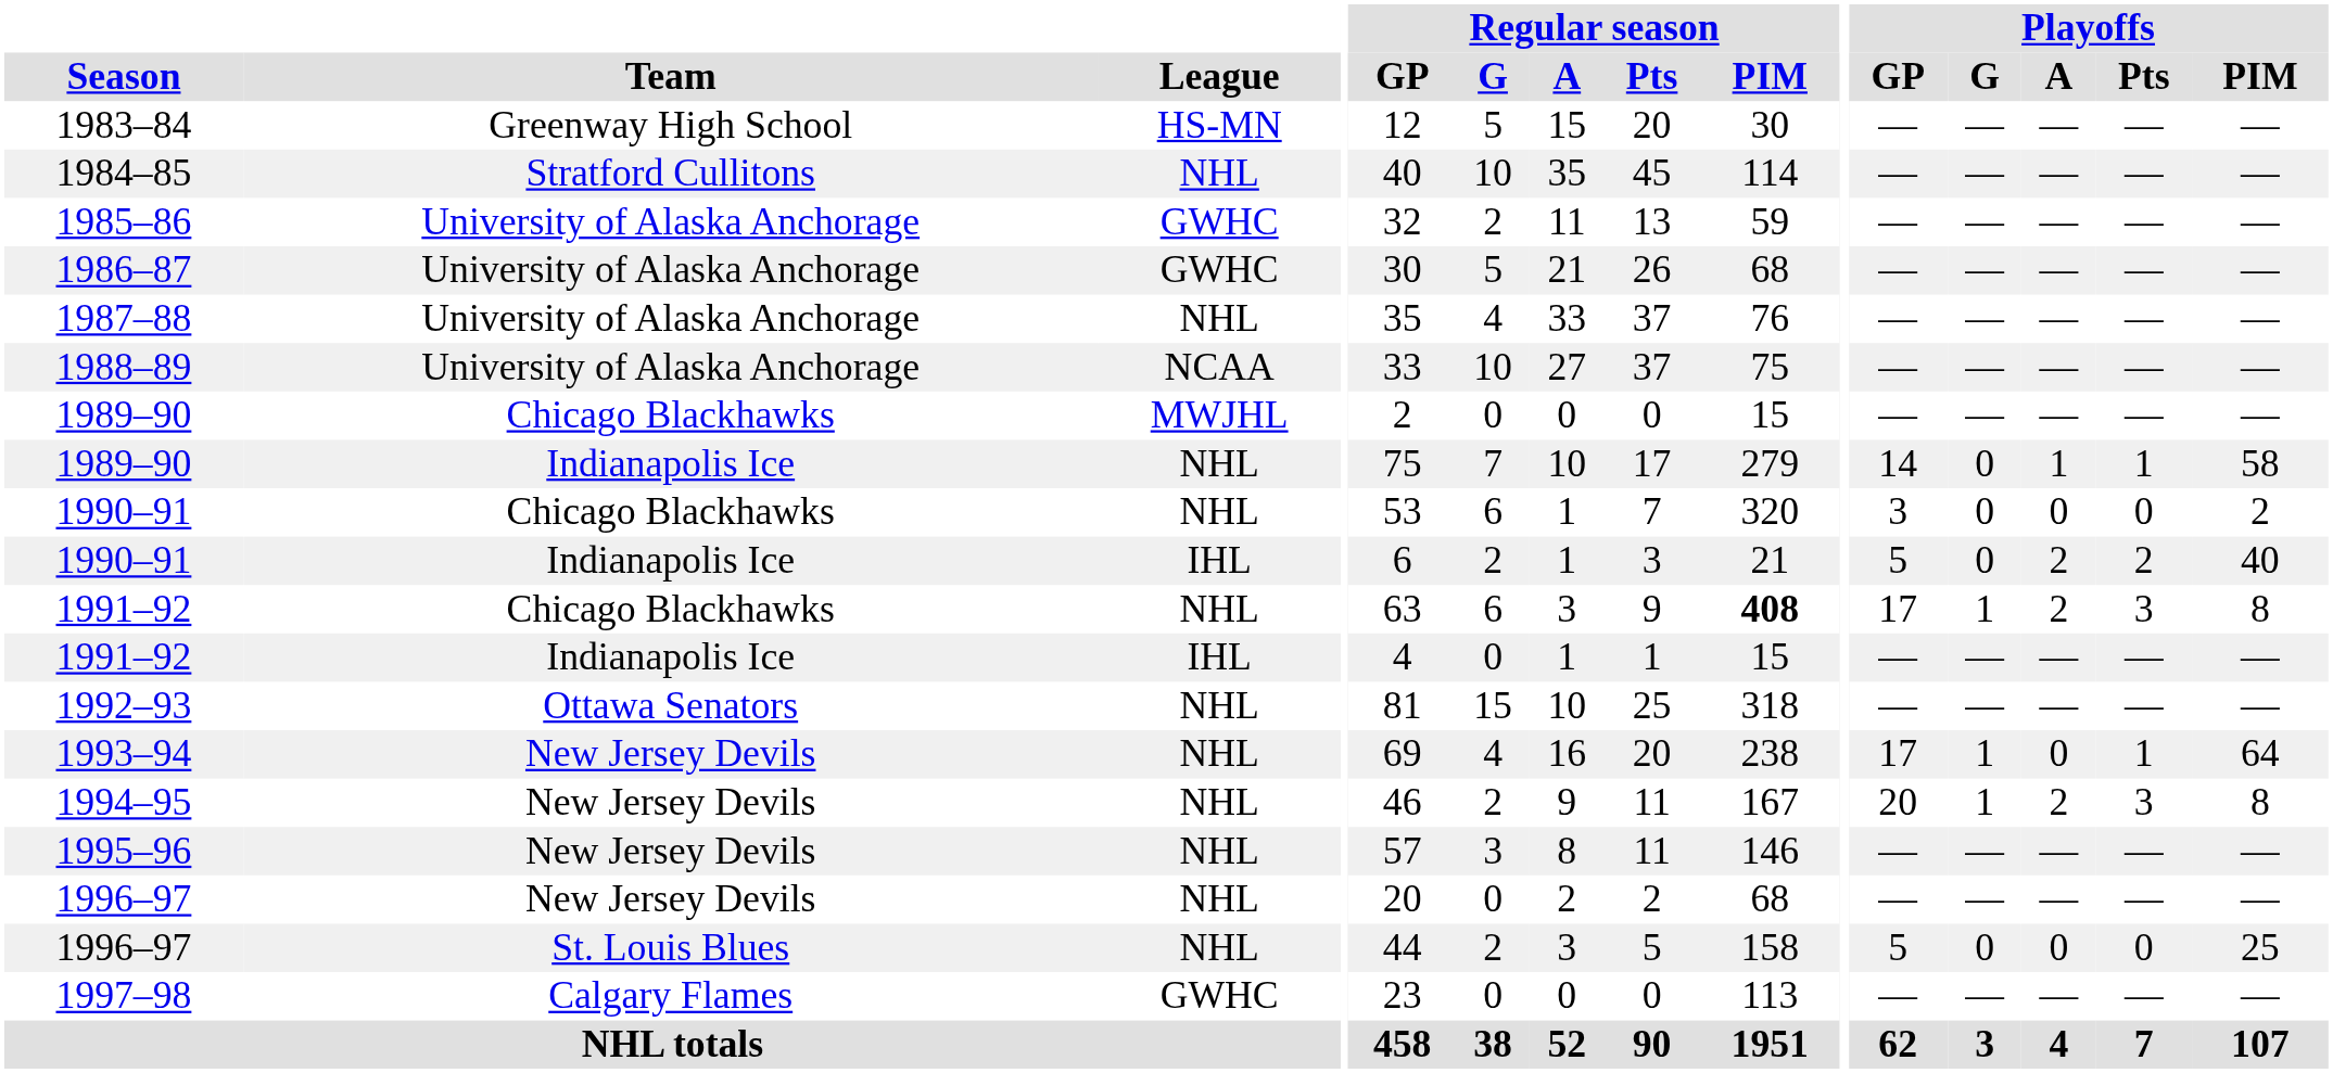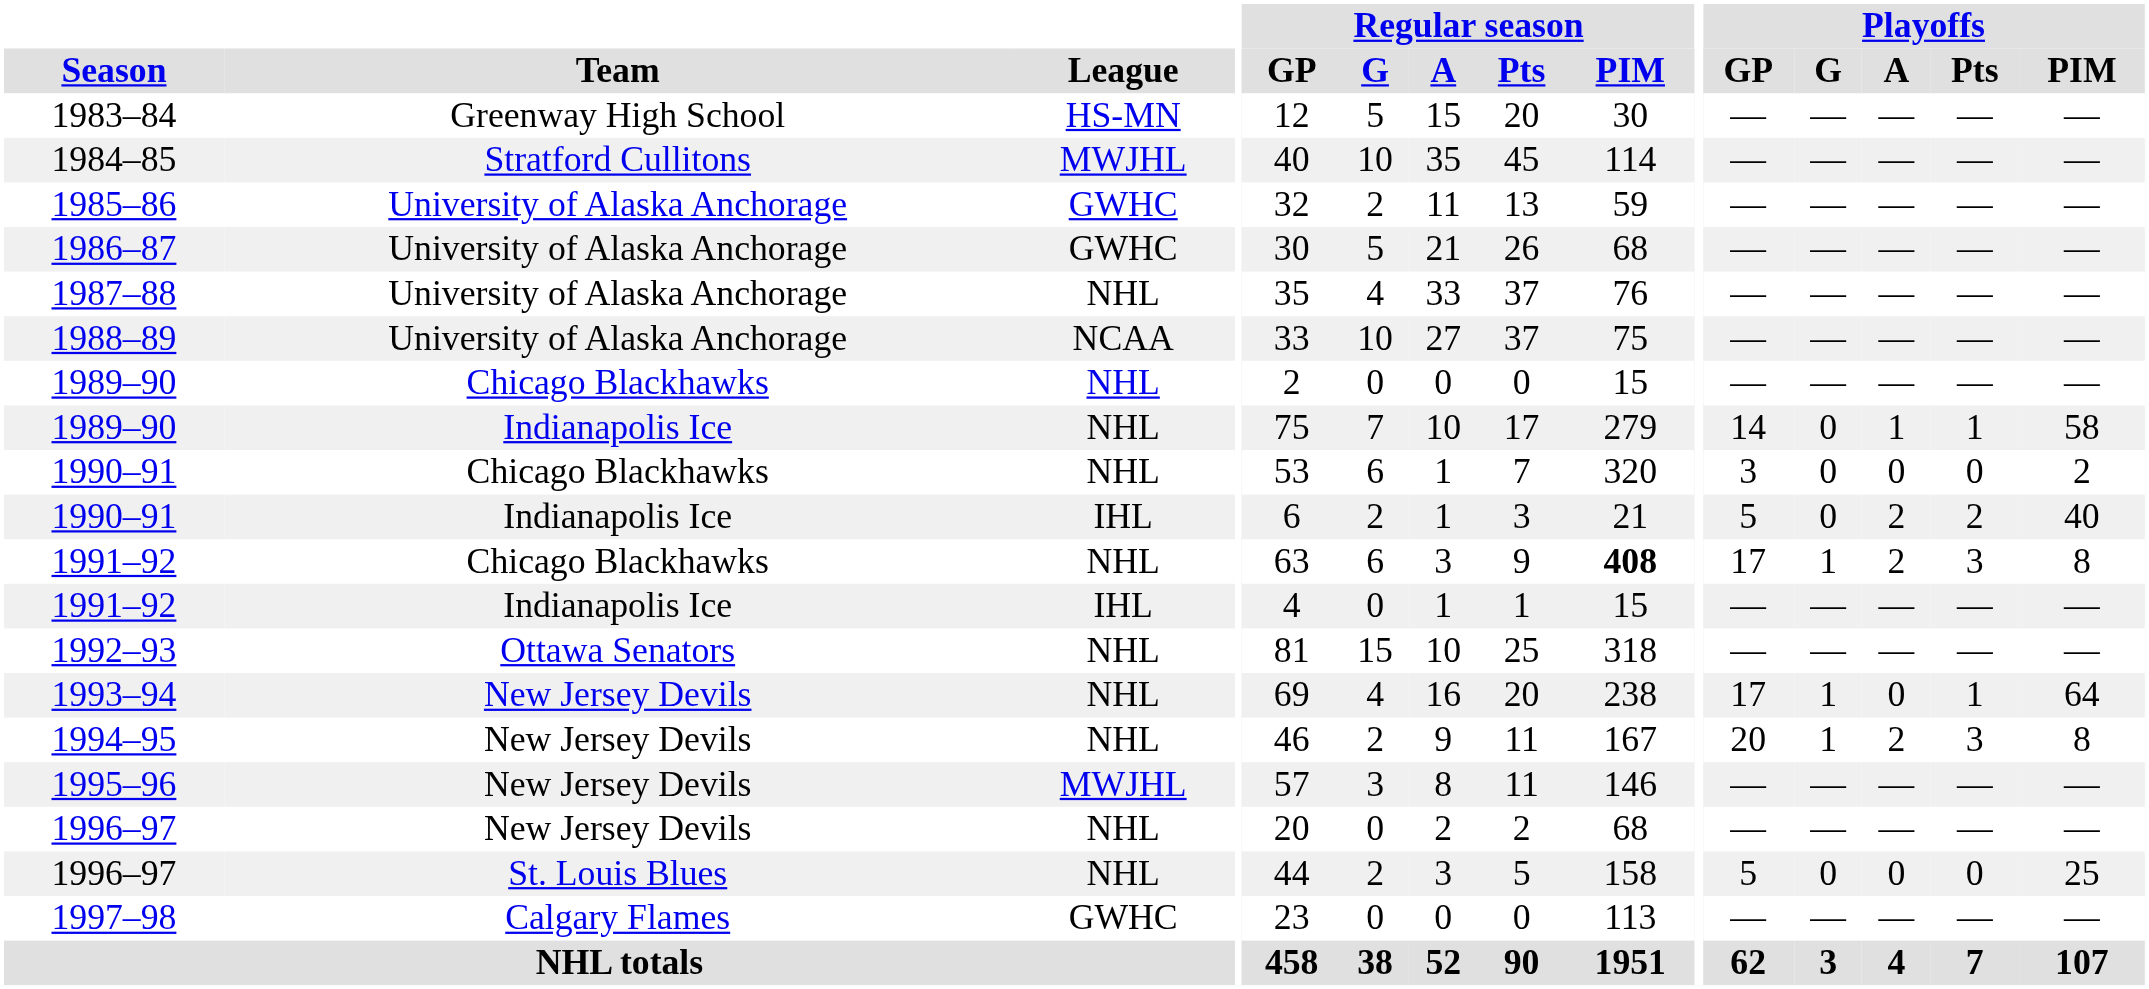 <table border="0" cellpadding="1" cellspacing="0" style="text-align:center; width:60em">
 <tr bgcolor="#e0e0e0">
 <th colspan="3" bgcolor="#ffffff"></th>
 <th rowspan="99" bgcolor="#ffffff"></th>
 <th colspan="5"><a href='#'>Regular season</a></th>
 <th rowspan="99" bgcolor="#ffffff"></th>
 <th colspan="5"><a href='#'>Playoffs</a></th>
 </tr>
 <tr bgcolor="#e0e0e0">
 <th><a href='#'>Season</a></th>
 <th>Team</th>
 <th>League</th>
 <th>GP</th>
 <th><a href='#'>G</a></th>
 <th><a href='#'>A</a></th>
 <th><a href='#'>Pts</a></th>
 <th><a href='#'>PIM</a></th>
 <th>GP</th>
 <th>G</th>
 <th>A</th>
 <th>Pts</th>
 <th>PIM</th>
 </tr>
 <tr>
 <td>1983–84</td>
 <td>Greenway High School</td>
 <td><a href='#'>HS-MN</a></td>
 <td>12</td>
 <td>5</td>
 <td>15</td>
 <td>20</td>
 <td>30</td>
 <td>—</td>
 <td>—</td>
 <td>—</td>
 <td>—</td>
 <td>—</td>
 </tr>
 <tr bgcolor="#f0f0f0">
 <td>1984–85</td>
 <td><a href='#'>Stratford Cullitons</a></td>
-<td><a href='#'>NHL</a></td>
+<td><a href='#'>MWJHL</a></td>
 <td>40</td>
 <td>10</td>
 <td>35</td>
 <td>45</td>
 <td>114</td>
 <td>—</td>
 <td>—</td>
 <td>—</td>
 <td>—</td>
 <td>—</td>
 </tr>
 <tr>
 <td><a href='#'>1985–86</a></td>
 <td><a href='#'>University of Alaska Anchorage</a></td>
 <td><a href='#'>GWHC</a></td>
 <td>32</td>
 <td>2</td>
 <td>11</td>
 <td>13</td>
 <td>59</td>
 <td>—</td>
 <td>—</td>
 <td>—</td>
 <td>—</td>
 <td>—</td>
 </tr>
 <tr bgcolor="#f0f0f0">
 <td><a href='#'>1986–87</a></td>
 <td>University of Alaska Anchorage</td>
 <td>GWHC</td>
 <td>30</td>
 <td>5</td>
 <td>21</td>
 <td>26</td>
 <td>68</td>
 <td>—</td>
 <td>—</td>
 <td>—</td>
 <td>—</td>
 <td>—</td>
 </tr>
 <tr>
 <td><a href='#'>1987–88</a></td>
 <td>University of Alaska Anchorage</td>
 <td>NHL</td>
 <td>35</td>
 <td>4</td>
 <td>33</td>
 <td>37</td>
 <td>76</td>
 <td>—</td>
 <td>—</td>
 <td>—</td>
 <td>—</td>
 <td>—</td>
 </tr>
 <tr bgcolor="#f0f0f0">
 <td><a href='#'>1988–89</a></td>
 <td>University of Alaska Anchorage</td>
 <td>NCAA</td>
 <td>33</td>
 <td>10</td>
 <td>27</td>
 <td>37</td>
 <td>75</td>
 <td>—</td>
 <td>—</td>
 <td>—</td>
 <td>—</td>
 <td>—</td>
 </tr>
 <tr>
 <td><a href='#'>1989–90</a></td>
 <td><a href='#'>Chicago Blackhawks</a></td>
-<td><a href='#'>MWJHL</a></td>
+<td><a href='#'>NHL</a></td>
 <td>2</td>
 <td>0</td>
 <td>0</td>
 <td>0</td>
 <td>15</td>
 <td>—</td>
 <td>—</td>
 <td>—</td>
 <td>—</td>
 <td>—</td>
 </tr>
 <tr bgcolor="#f0f0f0">
 <td><a href='#'>1989–90</a></td>
 <td><a href='#'>Indianapolis Ice</a></td>
 <td>NHL</td>
 <td>75</td>
 <td>7</td>
 <td>10</td>
 <td>17</td>
 <td>279</td>
 <td>14</td>
 <td>0</td>
 <td>1</td>
 <td>1</td>
 <td>58</td>
 </tr>
 <tr>
 <td><a href='#'>1990–91</a></td>
 <td>Chicago Blackhawks</td>
 <td>NHL</td>
 <td>53</td>
 <td>6</td>
 <td>1</td>
 <td>7</td>
 <td>320</td>
 <td>3</td>
 <td>0</td>
 <td>0</td>
 <td>0</td>
 <td>2</td>
 </tr>
 <tr bgcolor="#f0f0f0">
 <td><a href='#'>1990–91</a></td>
 <td>Indianapolis Ice</td>
 <td>IHL</td>
 <td>6</td>
 <td>2</td>
 <td>1</td>
 <td>3</td>
 <td>21</td>
 <td>5</td>
 <td>0</td>
 <td>2</td>
 <td>2</td>
 <td>40</td>
 </tr>
 <tr>
 <td><a href='#'>1991–92</a></td>
 <td>Chicago Blackhawks</td>
 <td>NHL</td>
 <td>63</td>
 <td>6</td>
 <td>3</td>
 <td>9</td>
 <td><strong>408</strong></td>
 <td>17</td>
 <td>1</td>
 <td>2</td>
 <td>3</td>
 <td>8</td>
 </tr>
 <tr bgcolor="#f0f0f0">
 <td><a href='#'>1991–92</a></td>
 <td>Indianapolis Ice</td>
 <td>IHL</td>
 <td>4</td>
 <td>0</td>
 <td>1</td>
 <td>1</td>
 <td>15</td>
 <td>—</td>
 <td>—</td>
 <td>—</td>
 <td>—</td>
 <td>—</td>
 </tr>
 <tr>
 <td><a href='#'>1992–93</a></td>
 <td><a href='#'>Ottawa Senators</a></td>
 <td>NHL</td>
 <td>81</td>
 <td>15</td>
 <td>10</td>
 <td>25</td>
 <td>318</td>
 <td>—</td>
 <td>—</td>
 <td>—</td>
 <td>—</td>
 <td>—</td>
 </tr>
 <tr bgcolor="#f0f0f0">
 <td><a href='#'>1993–94</a></td>
 <td><a href='#'>New Jersey Devils</a></td>
 <td>NHL</td>
 <td>69</td>
 <td>4</td>
 <td>16</td>
 <td>20</td>
 <td>238</td>
 <td>17</td>
 <td>1</td>
 <td>0</td>
 <td>1</td>
 <td>64</td>
 </tr>
 <tr>
 <td><a href='#'>1994–95</a></td>
 <td>New Jersey Devils</td>
 <td>NHL</td>
 <td>46</td>
 <td>2</td>
 <td>9</td>
 <td>11</td>
 <td>167</td>
 <td>20</td>
 <td>1</td>
 <td>2</td>
 <td>3</td>
 <td>8</td>
 </tr>
 <tr bgcolor="#f0f0f0">
 <td><a href='#'>1995–96</a></td>
 <td>New Jersey Devils</td>
-<td>NHL</td>
+<td><a href='#'>MWJHL</a></td>
 <td>57</td>
 <td>3</td>
 <td>8</td>
 <td>11</td>
 <td>146</td>
 <td>—</td>
 <td>—</td>
 <td>—</td>
 <td>—</td>
 <td>—</td>
 </tr>
 <tr>
 <td><a href='#'>1996–97</a></td>
 <td>New Jersey Devils</td>
 <td>NHL</td>
 <td>20</td>
 <td>0</td>
 <td>2</td>
 <td>2</td>
 <td>68</td>
 <td>—</td>
 <td>—</td>
 <td>—</td>
 <td>—</td>
 <td>—</td>
 </tr>
 <tr bgcolor="#f0f0f0">
 <td>1996–97</td>
 <td><a href='#'>St. Louis Blues</a></td>
 <td>NHL</td>
 <td>44</td>
 <td>2</td>
 <td>3</td>
 <td>5</td>
 <td>158</td>
 <td>5</td>
 <td>0</td>
 <td>0</td>
 <td>0</td>
 <td>25</td>
 </tr>
 <tr>
 <td><a href='#'>1997–98</a></td>
 <td><a href='#'>Calgary Flames</a></td>
 <td>GWHC</td>
 <td>23</td>
 <td>0</td>
 <td>0</td>
 <td>0</td>
 <td>113</td>
 <td>—</td>
 <td>—</td>
 <td>—</td>
 <td>—</td>
 <td>—</td>
 </tr>
 <tr bgcolor="#e0e0e0">
 <th colspan="3">NHL totals</th>
 <th>458</th>
 <th>38</th>
 <th>52</th>
 <th>90</th>
 <th>1951</th>
 <th>62</th>
 <th>3</th>
 <th>4</th>
 <th>7</th>
 <th>107</th>
 </tr>
 </table>
